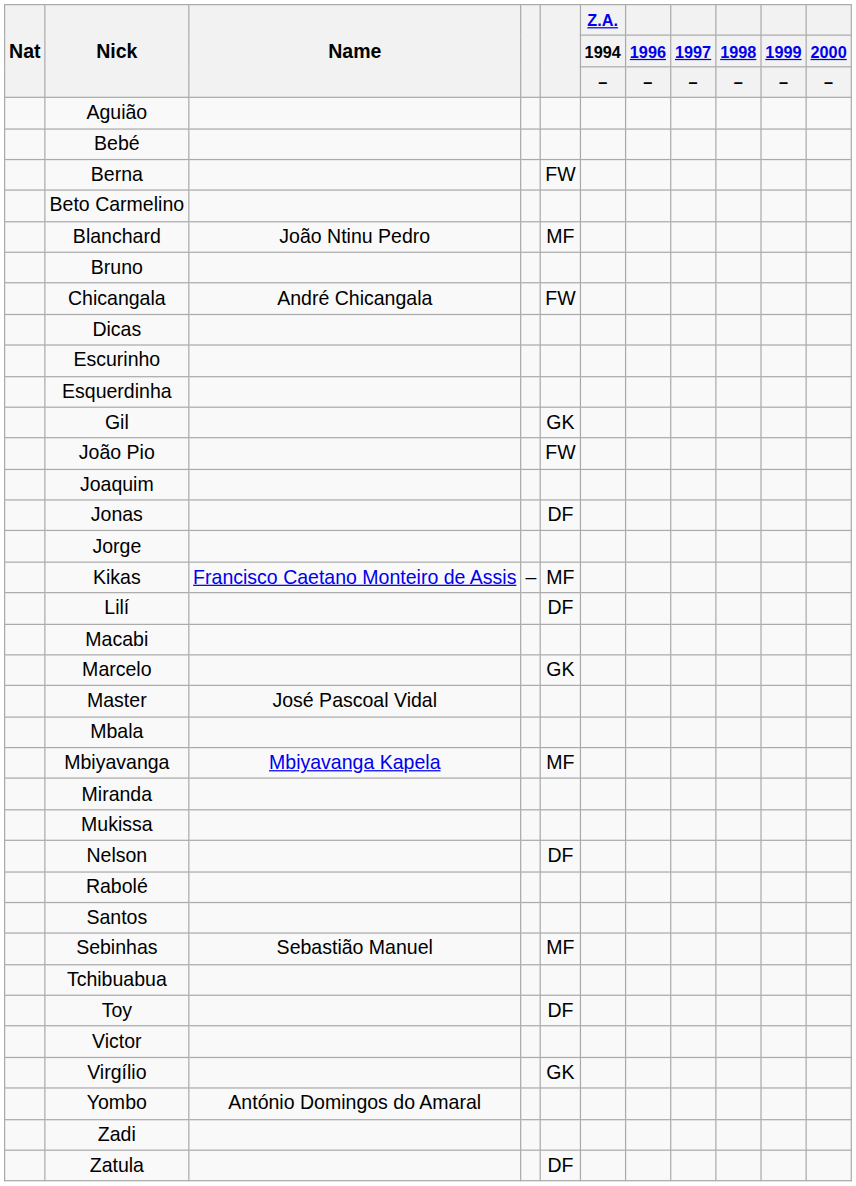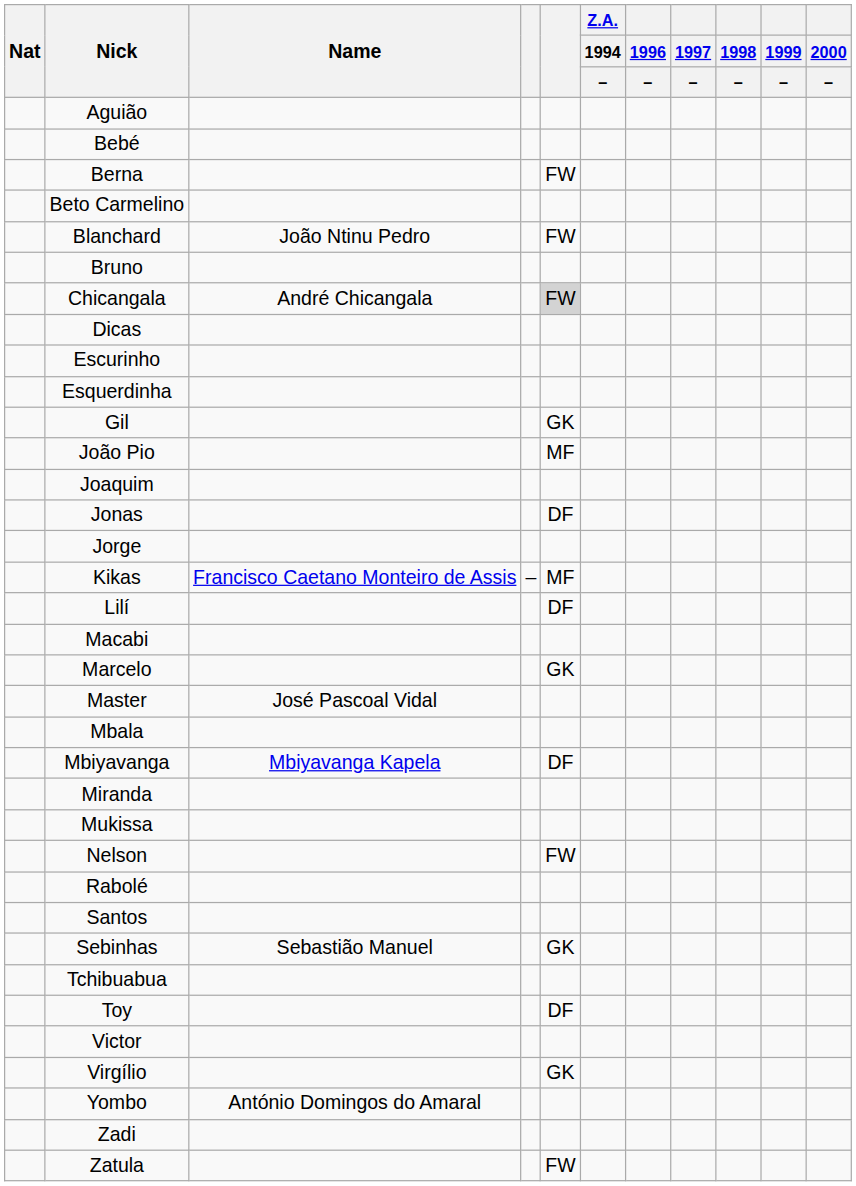 <table class="wikitable plainrowheaders sortable" style="text-align:center">
 <tr>
 <th scope="col" rowspan="3">Nat</th>
 <th scope="col" rowspan="3">Nick</th>
 <th scope="col" rowspan="3">Name</th>
 <th scope="col" rowspan="3"></th>
 <th scope="col" rowspan="3"></th>
 <th colspan="1"><small><a href='#'>Z.A.</a></small></th>
 <th colspan="1"><small></small></th>
 <th colspan="1"><small></small></th>
 <th colspan="1"><small></small></th>
 <th colspan="1"><small></small></th>
 <th colspan="1"><small></small></th>
 </tr>
 <tr>
 <th colspan="1"><small>1994</small></th>
 <th colspan="1"><small><a href='#'>1996</a></small></th>
 <th colspan="1"><small><a href='#'>1997</a></small></th>
 <th colspan="1"><small><a href='#'>1998</a></small></th>
 <th colspan="1"><small><a href='#'>1999</a></small></th>
 <th colspan="1"><small><a href='#'>2000</a></small></th>
 </tr>
 <tr>
 <th scope="col" rowspan="1"><small>–</small></th>
 <th scope="col" rowspan="1"><small>–</small></th>
 <th scope="col" rowspan="1"><small>–</small></th>
 <th scope="col" rowspan="1"><small>–</small></th>
 <th scope="col" rowspan="1"><small>–</small></th>
 <th scope="col" rowspan="1"><small>–</small></th>
 </tr>
 <tr>
 <td></td>
 <td>Aguião</td>
 <td></td>
 <td></td>
 <td></td>
 <td></td>
 <td></td>
 <td></td>
 <td></td>
 <td></td>
 <td></td>
 </tr>
 <tr>
 <td></td>
 <td>Bebé</td>
 <td></td>
 <td></td>
 <td></td>
 <td></td>
 <td></td>
 <td></td>
 <td></td>
 <td></td>
 <td></td>
 </tr>
 <tr>
 <td></td>
 <td>Berna</td>
 <td></td>
 <td></td>
 <td>FW</td>
 <td></td>
 <td></td>
 <td></td>
 <td></td>
 <td></td>
 <td></td>
 </tr>
 <tr>
 <td></td>
 <td>Beto Carmelino</td>
 <td></td>
 <td></td>
 <td></td>
 <td></td>
 <td></td>
 <td></td>
 <td></td>
 <td></td>
 <td></td>
 </tr>
 <tr>
 <td></td>
 <td>Blanchard</td>
 <td>João Ntinu Pedro</td>
 <td></td>
-<td data-sort-value="3">MF</td>
+<td>FW</td>
 <td></td>
 <td></td>
 <td></td>
 <td></td>
 <td></td>
 <td></td>
 </tr>
 <tr>
 <td></td>
 <td>Bruno</td>
 <td></td>
 <td></td>
 <td></td>
 <td></td>
 <td></td>
 <td></td>
 <td></td>
 <td></td>
 <td></td>
 </tr>
 <tr>
 <td></td>
 <td>Chicangala</td>
 <td>André Chicangala</td>
 <td></td>
-<td>FW</td>
+<td style="background: lightgrey;">FW</td>
 <td></td>
 <td></td>
 <td></td>
 <td></td>
 <td></td>
 <td></td>
 </tr>
 <tr>
 <td></td>
 <td>Dicas</td>
 <td></td>
 <td></td>
 <td></td>
 <td></td>
 <td></td>
 <td></td>
 <td></td>
 <td></td>
 <td></td>
 </tr>
 <tr>
 <td></td>
 <td>Escurinho</td>
 <td></td>
 <td></td>
 <td></td>
 <td></td>
 <td></td>
 <td></td>
 <td></td>
 <td></td>
 <td></td>
 </tr>
 <tr>
 <td></td>
 <td>Esquerdinha</td>
 <td></td>
 <td></td>
 <td></td>
 <td></td>
 <td></td>
 <td></td>
 <td></td>
 <td></td>
 <td></td>
 </tr>
 <tr>
 <td></td>
 <td>Gil</td>
 <td></td>
 <td></td>
 <td data-sort-value="1">GK</td>
 <td></td>
 <td></td>
 <td></td>
 <td></td>
 <td></td>
 <td></td>
 </tr>
 <tr>
 <td></td>
 <td>João Pio</td>
 <td></td>
 <td></td>
-<td>FW</td>
+<td data-sort-value="3">MF</td>
 <td></td>
 <td></td>
 <td></td>
 <td></td>
 <td></td>
 <td></td>
 </tr>
 <tr>
 <td></td>
 <td>Joaquim</td>
 <td></td>
 <td></td>
 <td></td>
 <td></td>
 <td></td>
 <td></td>
 <td></td>
 <td></td>
 <td></td>
 </tr>
 <tr>
 <td></td>
 <td>Jonas</td>
 <td></td>
 <td></td>
 <td data-sort-value="2">DF</td>
 <td></td>
 <td></td>
 <td></td>
 <td></td>
 <td></td>
 <td></td>
 </tr>
 <tr>
 <td></td>
 <td>Jorge</td>
 <td></td>
 <td></td>
 <td></td>
 <td></td>
 <td></td>
 <td></td>
 <td></td>
 <td></td>
 <td></td>
 </tr>
 <tr>
 <td></td>
 <td>Kikas</td>
 <td><a href='#'>Francisco Caetano Monteiro de Assis</a></td>
 <td data-sort-value="40">–</td>
 <td data-sort-value="3">MF</td>
 <td></td>
 <td></td>
 <td></td>
 <td></td>
 <td></td>
 <td></td>
 </tr>
 <tr>
 <td></td>
 <td>Lilí</td>
 <td></td>
 <td></td>
 <td data-sort-value="2">DF</td>
 <td></td>
 <td></td>
 <td></td>
 <td></td>
 <td></td>
 <td></td>
 </tr>
 <tr>
 <td></td>
 <td>Macabi</td>
 <td></td>
 <td></td>
 <td></td>
 <td></td>
 <td></td>
 <td></td>
 <td></td>
 <td></td>
 <td></td>
 </tr>
 <tr>
 <td></td>
 <td>Marcelo</td>
 <td></td>
 <td></td>
 <td data-sort-value="1">GK</td>
 <td></td>
 <td></td>
 <td></td>
 <td></td>
 <td></td>
 <td></td>
 </tr>
 <tr>
 <td></td>
 <td>Master</td>
 <td>José Pascoal Vidal</td>
 <td></td>
 <td></td>
 <td></td>
 <td></td>
 <td></td>
 <td></td>
 <td></td>
 <td></td>
 </tr>
 <tr>
 <td></td>
 <td>Mbala</td>
 <td></td>
 <td></td>
 <td></td>
 <td></td>
 <td></td>
 <td></td>
 <td></td>
 <td></td>
 </tr>
 <tr>
 <td></td>
 <td>Mbiyavanga</td>
 <td><a href='#'>Mbiyavanga Kapela</a></td>
 <td></td>
-<td data-sort-value="3">MF</td>
+<td data-sort-value="2">DF</td>
 <td></td>
 <td></td>
 <td></td>
 <td></td>
 <td></td>
 <td></td>
 </tr>
 <tr>
 <td></td>
 <td>Miranda</td>
 <td></td>
 <td></td>
 <td></td>
 <td></td>
 <td></td>
 <td></td>
 <td></td>
 <td></td>
 <td></td>
 </tr>
 <tr>
 <td></td>
 <td>Mukissa</td>
 <td></td>
 <td></td>
 <td></td>
 <td></td>
 <td></td>
 <td></td>
 <td></td>
 <td></td>
 <td></td>
 </tr>
 <tr>
 <td></td>
 <td>Nelson</td>
 <td></td>
 <td></td>
-<td data-sort-value="2">DF</td>
+<td>FW</td>
 <td></td>
 <td></td>
 <td></td>
 <td></td>
 <td></td>
 <td></td>
 </tr>
 <tr>
 <td></td>
 <td>Rabolé</td>
 <td></td>
 <td></td>
 <td></td>
 <td></td>
 <td></td>
 <td></td>
 <td></td>
 <td></td>
 <td></td>
 </tr>
 <tr>
 <td></td>
 <td>Santos</td>
 <td></td>
 <td></td>
 <td></td>
 <td></td>
 <td></td>
 <td></td>
 <td></td>
 <td></td>
 <td></td>
 </tr>
 <tr>
 <td></td>
 <td>Sebinhas</td>
 <td>Sebastião Manuel</td>
 <td></td>
-<td data-sort-value="3">MF</td>
+<td data-sort-value="1">GK</td>
 <td></td>
 <td></td>
 <td></td>
 <td></td>
 <td></td>
 <td></td>
 </tr>
 <tr>
 <td></td>
 <td>Tchibuabua</td>
 <td></td>
 <td></td>
 <td></td>
 <td></td>
 <td></td>
 <td></td>
 <td></td>
 <td></td>
 <td></td>
 </tr>
 <tr>
 <td></td>
 <td>Toy</td>
 <td></td>
 <td></td>
 <td data-sort-value="2">DF</td>
 <td></td>
 <td></td>
 <td></td>
 <td></td>
 <td></td>
 <td></td>
 </tr>
 <tr>
 <td></td>
 <td>Victor</td>
 <td></td>
 <td></td>
 <td></td>
 <td></td>
 <td></td>
 <td></td>
 <td></td>
 <td></td>
 <td></td>
 </tr>
 <tr>
 <td></td>
 <td>Virgílio</td>
 <td></td>
 <td></td>
 <td data-sort-value="1">GK</td>
 <td></td>
 <td></td>
 <td></td>
 <td></td>
 <td></td>
 <td></td>
 </tr>
 <tr>
 <td></td>
 <td>Yombo</td>
 <td>António Domingos do Amaral</td>
 <td></td>
 <td></td>
 <td></td>
 <td></td>
 <td></td>
 <td></td>
 <td></td>
 <td></td>
 </tr>
 <tr>
 <td></td>
 <td>Zadi</td>
 <td></td>
 <td></td>
 <td></td>
 <td></td>
 <td></td>
 <td></td>
 <td></td>
 <td></td>
 <td></td>
 </tr>
 <tr>
 <td></td>
 <td>Zatula</td>
 <td></td>
 <td></td>
-<td data-sort-value="2">DF</td>
+<td>FW</td>
 <td></td>
 <td></td>
 <td></td>
 <td></td>
 <td></td>
 <td></td>
 </tr>
 </table>
